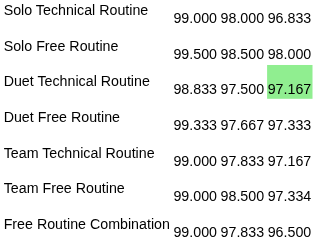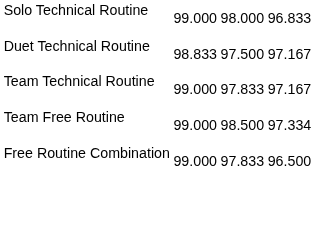 <table>
 <tr>
 <td>Solo Technical Routine</td>
 <td> <br> 99.000</td>
 <td> <br> 98.000</td>
 <td> <br> 96.833</td>
 </tr>
 <tr>
-<td>Solo Free Routine</td>
-<td> <br> 99.500</td>
-<td> <br> 98.500</td>
-<td> <br> 98.000</td>
-</tr>
-<tr>
 <td>Duet Technical Routine</td>
 <td>  <br> 98.833</td>
 <td> <br> 97.500</td>
-<td style="background: lightgreen;"> <br> 97.167</td>
-</tr>
-<tr>
-<td>Duet Free Routine</td>
-<td>  <br> 99.333</td>
-<td> <br> 97.667</td>
-<td> <br> 97.333</td>
+<td> <br> 97.167</td>
 </tr>
 <tr>
 <td>Team Technical Routine</td>
 <td> <br> 99.000</td>
 <td> <br> 97.833</td>
 <td> <br> 97.167</td>
 </tr>
 <tr>
 <td>Team Free Routine</td>
 <td> <br> 99.000</td>
 <td> <br> 98.500</td>
 <td> <br> 97.334</td>
 </tr>
 <tr>
 <td>Free Routine Combination</td>
 <td> <br> 99.000</td>
 <td> <br> 97.833</td>
 <td> <br> 96.500</td>
 </tr>
 </table>
